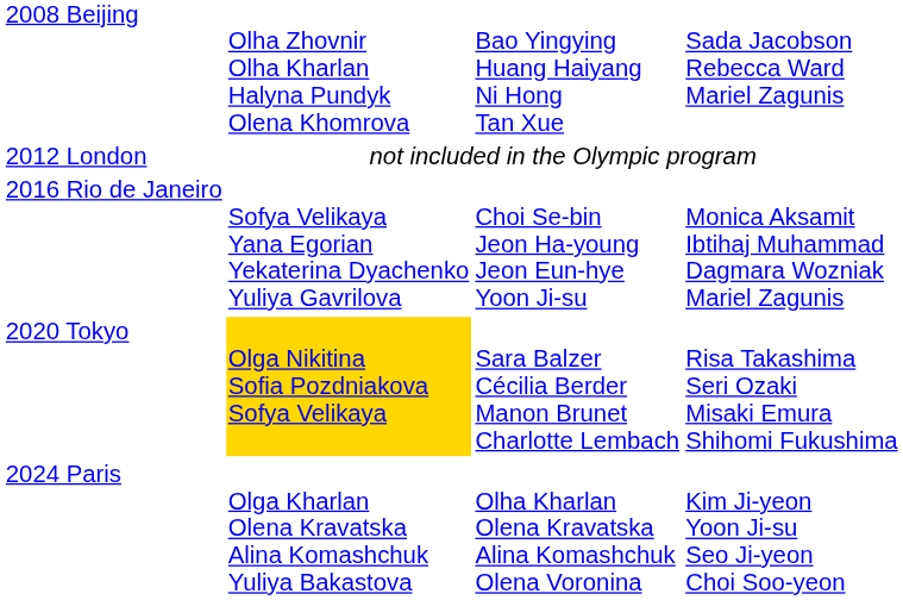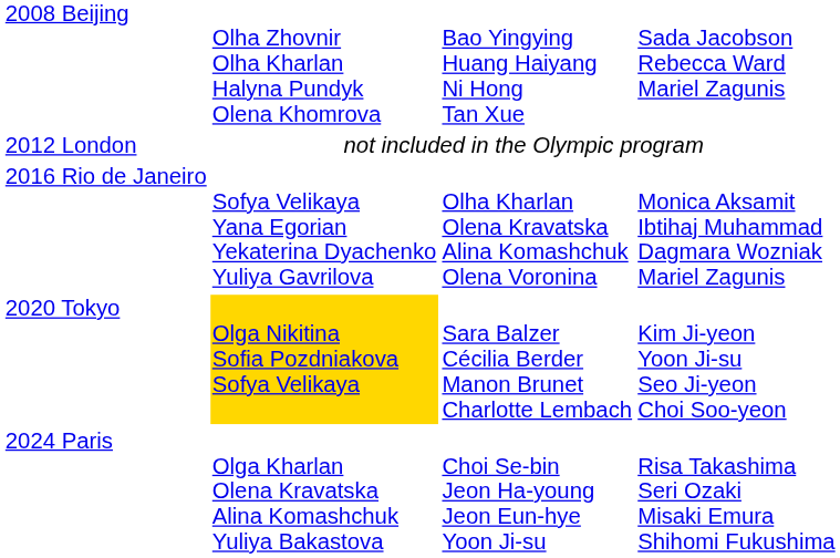 <table>
 <tr valign="top">
 <td><a href='#'>2008 Beijing</a><br></td>
 <td valign=top><br><a href='#'>Olha Zhovnir</a><br><a href='#'>Olha Kharlan</a><br><a href='#'>Halyna Pundyk</a><br><a href='#'>Olena Khomrova</a></td>
 <td valign=top><br><a href='#'>Bao Yingying</a><br><a href='#'>Huang Haiyang</a><br><a href='#'>Ni Hong</a><br><a href='#'>Tan Xue</a></td>
 <td valign=top><br><a href='#'>Sada Jacobson</a><br><a href='#'>Rebecca Ward</a><br><a href='#'>Mariel Zagunis</a></td>
 </tr>
 <tr>
 <td><a href='#'>2012 London</a></td>
 <td colspan=3 align=center><em>not included in the Olympic program</em></td>
 </tr>
 <tr valign="top">
 <td><a href='#'>2016 Rio de Janeiro</a><br></td>
 <td><br><a href='#'>Sofya Velikaya</a><br><a href='#'>Yana Egorian</a><br><a href='#'>Yekaterina Dyachenko</a><br><a href='#'>Yuliya Gavrilova</a></td>
-<td><br><a href='#'>Choi Se-bin</a><br><a href='#'>Jeon Ha-young</a><br><a href='#'>Jeon Eun-hye</a><br><a href='#'>Yoon Ji-su</a></td>
+<td><br><a href='#'>Olha Kharlan</a><br><a href='#'>Olena Kravatska</a><br><a href='#'>Alina Komashchuk</a><br><a href='#'>Olena Voronina</a></td>
 <td><br><a href='#'>Monica Aksamit</a><br><a href='#'>Ibtihaj Muhammad</a><br><a href='#'>Dagmara Wozniak</a><br><a href='#'>Mariel Zagunis</a></td>
 </tr>
 <tr valign="top">
 <td><a href='#'>2020 Tokyo</a><br></td>
 <td style="background: gold;"> <br><a href='#'>Olga Nikitina</a><br><a href='#'>Sofia Pozdniakova</a><br><a href='#'>Sofya Velikaya</a></td>
 <td><br><a href='#'>Sara Balzer</a><br><a href='#'>Cécilia Berder</a><br><a href='#'>Manon Brunet</a><br><a href='#'>Charlotte Lembach</a></td>
-<td><br><a href='#'>Risa Takashima</a><br><a href='#'>Seri Ozaki</a><br><a href='#'>Misaki Emura</a><br><a href='#'>Shihomi Fukushima</a></td>
+<td><br><a href='#'>Kim Ji-yeon</a><br><a href='#'>Yoon Ji-su</a><br><a href='#'>Seo Ji-yeon</a><br><a href='#'>Choi Soo-yeon</a></td>
 </tr>
 <tr valign="top">
 <td><a href='#'>2024 Paris</a> <br></td>
 <td><br><a href='#'>Olga Kharlan</a><br><a href='#'>Olena Kravatska</a><br><a href='#'>Alina Komashchuk</a><br><a href='#'>Yuliya Bakastova</a></td>
-<td><br><a href='#'>Olha Kharlan</a><br><a href='#'>Olena Kravatska</a><br><a href='#'>Alina Komashchuk</a><br><a href='#'>Olena Voronina</a></td>
-<td><br><a href='#'>Kim Ji-yeon</a><br><a href='#'>Yoon Ji-su</a><br><a href='#'>Seo Ji-yeon</a><br><a href='#'>Choi Soo-yeon</a></td>
+<td><br><a href='#'>Choi Se-bin</a><br><a href='#'>Jeon Ha-young</a><br><a href='#'>Jeon Eun-hye</a><br><a href='#'>Yoon Ji-su</a></td>
+<td><br><a href='#'>Risa Takashima</a><br><a href='#'>Seri Ozaki</a><br><a href='#'>Misaki Emura</a><br><a href='#'>Shihomi Fukushima</a></td>
 </tr>
 </table>
